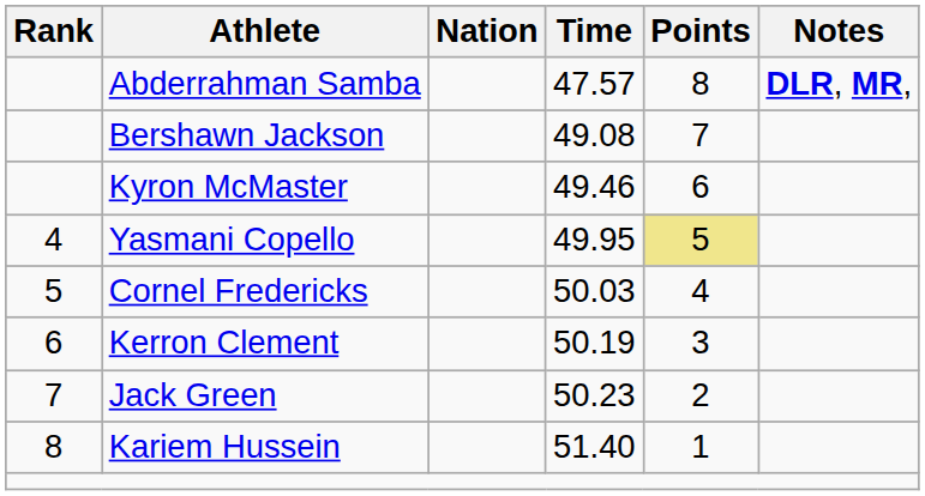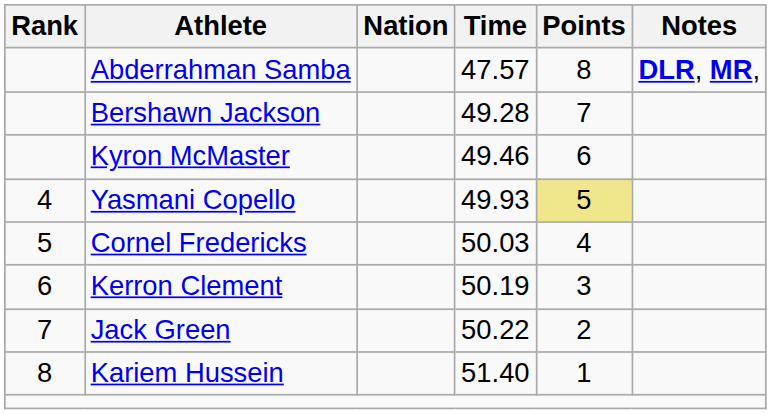 <table class="wikitable sortable" style="text-align:center;">
 <tr>
 <th scope="col" style="width: 10px;">Rank</th>
 <th scope="col">Athlete</th>
 <th scope="col">Nation</th>
 <th scope="col">Time</th>
 <th scope="col">Points</th>
 <th scope="col">Notes</th>
 </tr>
 <tr>
 <td></td>
 <td align=left><a href='#'>Abderrahman Samba</a></td>
 <td align=left></td>
 <td>47.57</td>
 <td>8</td>
 <td><strong><a href='#'>DLR</a></strong>, <strong><a href='#'>MR</a></strong>, </td>
 </tr>
 <tr>
 <td></td>
 <td align=left><a href='#'>Bershawn Jackson</a></td>
 <td align=left></td>
-<td>49.08</td>
+<td>49.28</td>
 <td>7</td>
 <td></td>
 </tr>
 <tr>
 <td></td>
 <td align=left><a href='#'>Kyron McMaster</a></td>
 <td align=left></td>
 <td>49.46</td>
 <td>6</td>
 <td></td>
 </tr>
 <tr>
 <td>4</td>
 <td align=left><a href='#'>Yasmani Copello</a></td>
 <td align=left></td>
-<td>49.95</td>
+<td>49.93</td>
 <td style="background: khaki;">5</td>
 <td></td>
 </tr>
 <tr>
 <td>5</td>
 <td align=left><a href='#'>Cornel Fredericks</a></td>
 <td align=left></td>
 <td>50.03</td>
 <td>4</td>
 <td></td>
 </tr>
 <tr>
 <td>6</td>
 <td align=left><a href='#'>Kerron Clement</a></td>
 <td align=left></td>
 <td>50.19</td>
 <td>3</td>
 <td></td>
 </tr>
 <tr>
 <td>7</td>
 <td align=left><a href='#'>Jack Green</a></td>
 <td align=left></td>
-<td>50.23</td>
+<td>50.22</td>
 <td>2</td>
 <td></td>
 </tr>
 <tr>
 <td>8</td>
 <td align=left><a href='#'>Kariem Hussein</a></td>
 <td align=left></td>
 <td>51.40</td>
 <td>1</td>
 <td></td>
 </tr>
 <tr class="sortbottom">
 <td colspan=6></td>
 </tr>
 </table>
